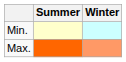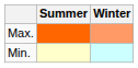 <table class="wikitable" |>
 <tr>
 <th></th>
 <th><strong>Summer</strong></th>
 <th><strong>Winter</strong></th>
 </tr>
 <tr>
+<td>Max.</td>
+<td style="background:#f60; color:#000;"></td>
+<td style="background:#f96; color:#000;"></td>
+</tr>
+<tr>
 <td>Min.</td>
 <td style="background:#ffc; color:#000;"></td>
 <td style="background:#cff; color:#000;"></td>
 </tr>
-<tr>
-<td>Max.</td>
-<td style="background:#f60; color:#000;"></td>
-<td style="background:#f96; color:#000;"></td>
-</tr>
 </table>
